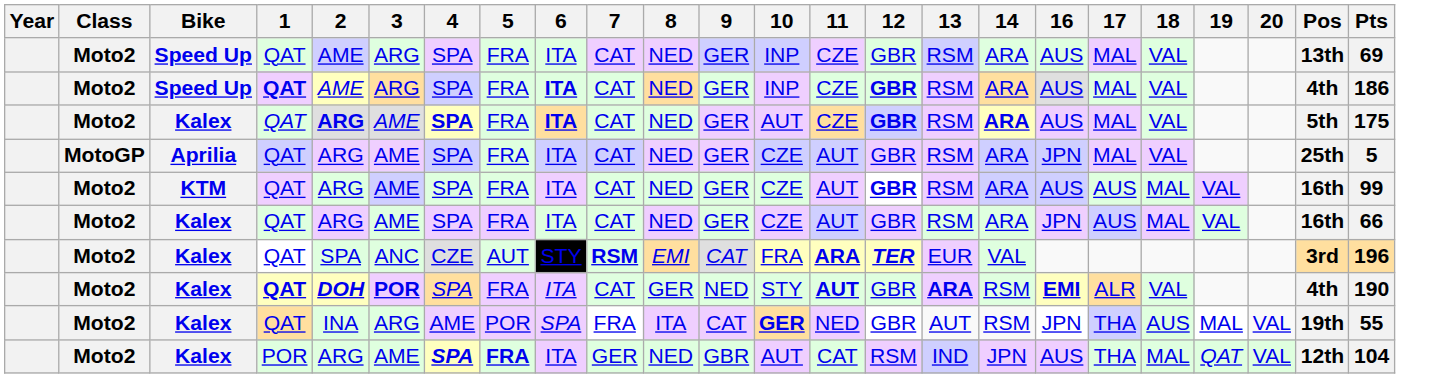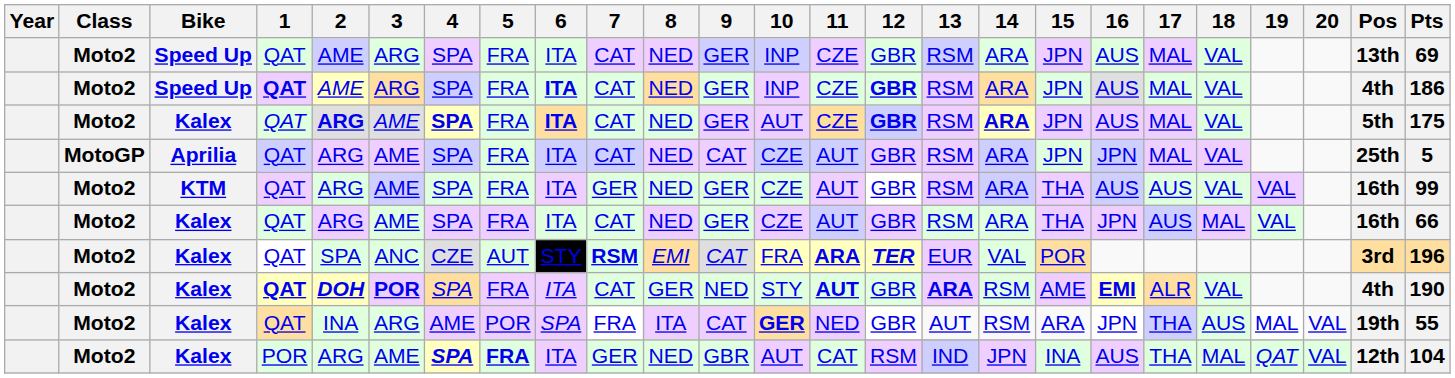 <table class="wikitable" style="text-align:center;">
 <tr>
 <th>Year</th>
 <th>Class</th>
 <th>Bike</th>
 <th>1</th>
 <th>2</th>
 <th>3</th>
 <th>4</th>
 <th>5</th>
 <th>6</th>
 <th>7</th>
 <th>8</th>
 <th>9</th>
 <th>10</th>
 <th>11</th>
 <th>12</th>
 <th>13</th>
 <th>14</th>
+<th>15</th>
 <th>16</th>
 <th>17</th>
 <th>18</th>
 <th>19</th>
 <th>20</th>
 <th>Pos</th>
 <th>Pts</th>
 </tr>
 <tr>
 <th></th>
 <th>Moto2</th>
 <th><a href='#'>Speed Up</a></th>
 <td style="background:#DFFFDF;"><a href='#'>QAT</a><br></td>
 <td style="background:#CFCFFF;"><a href='#'>AME</a><br></td>
 <td style="background:#DFFFDF;"><a href='#'>ARG</a><br></td>
 <td style="background:#EFCFFF;"><a href='#'>SPA</a><br></td>
 <td style="background:#DFFFDF;"><a href='#'>FRA</a><br></td>
 <td style="background:#DFFFDF;"><a href='#'>ITA</a><br></td>
 <td style="background:#EFCFFF;"><a href='#'>CAT</a><br></td>
 <td style="background:#EFCFFF;"><a href='#'>NED</a><br></td>
 <td style="background:#CFCFFF;"><a href='#'>GER</a><br></td>
 <td style="background:#CFCFFF;"><a href='#'>INP</a><br></td>
 <td style="background:#EFCFFF;"><a href='#'>CZE</a><br></td>
 <td style="background:#DFFFDF;"><a href='#'>GBR</a><br></td>
 <td style="background:#CFCFFF;"><a href='#'>RSM</a><br></td>
 <td style="background:#DFFFDF;"><a href='#'>ARA</a><br></td>
+<td style="background:#EFCFFF;"><a href='#'>JPN</a><br></td>
 <td style="background:#DFFFDF;"><a href='#'>AUS</a><br></td>
 <td style="background:#EFCFFF;"><a href='#'>MAL</a><br></td>
 <td style="background:#DFFFDF;"><a href='#'>VAL</a><br></td>
 <td></td>
 <td></td>
 <th>13th</th>
 <th>69</th>
 </tr>
 <tr>
 <th></th>
 <th>Moto2</th>
 <th><a href='#'>Speed Up</a></th>
 <td style="background:#efcfff;"><strong><a href='#'>QAT</a></strong><br></td>
 <td style="background:#ffffbf;"><em><a href='#'>AME</a></em><br></td>
 <td style="background:#FFDF9F;"><a href='#'>ARG</a><br></td>
 <td style="background:#cfcfff;"><a href='#'>SPA</a><br></td>
 <td style="background:#dfffdf;"><a href='#'>FRA</a><br></td>
 <td style="background:#dfffdf;"><strong><a href='#'>ITA</a></strong><br></td>
 <td style="background:#dfffdf;"><a href='#'>CAT</a><br></td>
 <td style="background:#FFDF9F;"><a href='#'>NED</a><br></td>
 <td style="background:#dfffdf;"><a href='#'>GER</a><br></td>
 <td style="background:#efcfff;"><a href='#'>INP</a><br></td>
 <td style="background:#dfffdf;"><a href='#'>CZE</a><br></td>
 <td style="background:#dfffdf;"><strong><a href='#'>GBR</a></strong><br></td>
 <td style="background:#efcfff;"><a href='#'>RSM</a><br></td>
 <td style="background:#FFDF9F;"><a href='#'>ARA</a><br></td>
+<td style="background:#dfffdf;"><a href='#'>JPN</a><br></td>
 <td style="background:#DFDFDF;"><a href='#'>AUS</a><br></td>
 <td style="background:#dfffdf;"><a href='#'>MAL</a><br></td>
 <td style="background:#dfffdf;"><a href='#'>VAL</a><br></td>
 <td></td>
 <td></td>
 <th>4th</th>
 <th>186</th>
 </tr>
 <tr>
 <th></th>
 <th>Moto2</th>
 <th><a href='#'>Kalex</a></th>
 <td style="background:#dfffdf;"><em><a href='#'>QAT</a></em><br></td>
 <td style="background:#dfdfdf;"><strong><a href='#'>ARG</a></strong><br></td>
 <td style="background:#dfdfdf;"><em><a href='#'>AME</a></em><br></td>
 <td style="background:#ffffbf;"><strong><a href='#'>SPA</a></strong><br></td>
 <td style="background:#dfffdf;"><a href='#'>FRA</a><br></td>
 <td style="background:#ffdf9f;"><strong><a href='#'>ITA</a></strong><br></td>
 <td style="background:#dfffdf;"><a href='#'>CAT</a><br></td>
 <td style="background:#dfffdf;"><a href='#'>NED</a><br></td>
 <td style="background:#efcfff;"><a href='#'>GER</a><br></td>
 <td style="background:#efcfff;"><a href='#'>AUT</a><br></td>
 <td style="background:#ffdf9f;"><a href='#'>CZE</a><br></td>
 <td style="background:#cfcfff;"><strong><a href='#'>GBR</a></strong><br></td>
 <td style="background:#efcfff;"><a href='#'>RSM</a><br></td>
 <td style="background:#ffffbf;"><strong><a href='#'>ARA</a></strong><br></td>
+<td style="background:#efcfff;"><a href='#'>JPN</a><br></td>
 <td style="background:#efcfff;"><a href='#'>AUS</a><br></td>
 <td style="background:#efcfff;"><a href='#'>MAL</a><br></td>
 <td style="background:#dfffdf;"><a href='#'>VAL</a><br></td>
 <td></td>
 <td></td>
 <th>5th</th>
 <th>175</th>
 </tr>
 <tr>
 <th></th>
 <th>MotoGP</th>
 <th><a href='#'>Aprilia</a></th>
 <td style="background:#cfcfff;"><a href='#'>QAT</a><br></td>
 <td style="background:#efcfff;"><a href='#'>ARG</a><br></td>
 <td style="background:#efcfff;"><a href='#'>AME</a><br></td>
 <td style="background:#cfcfff;"><a href='#'>SPA</a><br></td>
 <td style="background:#dfffdf;"><a href='#'>FRA</a><br></td>
 <td style="background:#cfcfff;"><a href='#'>ITA</a><br></td>
 <td style="background:#cfcfff;"><a href='#'>CAT</a><br></td>
 <td style="background:#efcfff;"><a href='#'>NED</a><br></td>
-<td style="background:#efcfff;"><a href='#'>GER</a><br></td>
+<td style="background:#efcfff;"><a href='#'>CAT</a><br></td>
 <td style="background:#cfcfff;"><a href='#'>CZE</a><br></td>
 <td style="background:#cfcfff;"><a href='#'>AUT</a><br></td>
 <td style="background:#efcfff;"><a href='#'>GBR</a><br></td>
 <td style="background:#efcfff;"><a href='#'>RSM</a><br></td>
 <td style="background:#cfcfff;"><a href='#'>ARA</a><br></td>
+<td style="background:#dfffdf;"><a href='#'>JPN</a><br></td>
 <td style="background:#cfcfff;"><a href='#'>JPN</a><br></td>
 <td style="background:#efcfff;"><a href='#'>MAL</a><br></td>
 <td style="background:#efcfff;"><a href='#'>VAL</a><br></td>
 <td></td>
 <td></td>
 <th>25th</th>
 <th>5</th>
 </tr>
 <tr>
 <th></th>
 <th>Moto2</th>
 <th><a href='#'>KTM</a></th>
 <td style="background:#efcfff;"><a href='#'>QAT</a><br></td>
 <td style="background:#dfffdf;"><a href='#'>ARG</a><br></td>
 <td style="background:#cfcfff;"><a href='#'>AME</a><br></td>
 <td style="background:#dfffdf;"><a href='#'>SPA</a><br></td>
 <td style="background:#dfffdf;"><a href='#'>FRA</a><br></td>
 <td style="background:#efcfff;"><a href='#'>ITA</a><br></td>
-<td style="background:#dfffdf;"><a href='#'>CAT</a><br></td>
+<td style="background:#dfffdf;"><a href='#'>GER</a><br></td>
 <td style="background:#dfffdf;"><a href='#'>NED</a><br></td>
 <td style="background:#dfffdf;"><a href='#'>GER</a><br></td>
 <td style="background:#dfffdf;"><a href='#'>CZE</a><br></td>
 <td style="background:#efcfff;"><a href='#'>AUT</a><br></td>
-<td style="background:#ffffff;"><strong><a href='#'>GBR</a><br></strong></td>
+<td style="background:#ffffff;"><a href='#'>GBR</a><br></td>
 <td style="background:#efcfff;"><a href='#'>RSM</a><br></td>
 <td style="background:#cfcfff;"><a href='#'>ARA</a><br></td>
+<td style="background:#efcfff;"><a href='#'>THA</a><br></td>
 <td style="background:#cfcfff;"><a href='#'>AUS</a><br></td>
 <td style="background:#dfffdf;"><a href='#'>AUS</a><br></td>
-<td style="background:#dfffdf;"><a href='#'>MAL</a><br></td>
+<td style="background:#dfffdf;"><a href='#'>VAL</a><br></td>
 <td style="background:#efcfff;"><a href='#'>VAL</a><br></td>
 <td></td>
 <th>16th</th>
 <th>99</th>
 </tr>
 <tr>
 <th></th>
 <th>Moto2</th>
 <th><a href='#'>Kalex</a></th>
 <td style="background:#dfffdf;"><a href='#'>QAT</a><br></td>
 <td style="background:#efcfff;"><a href='#'>ARG</a><br></td>
 <td style="background:#dfffdf;"><a href='#'>AME</a><br></td>
 <td style="background:#efcfff;"><a href='#'>SPA</a><br></td>
 <td style="background:#efcfff;"><a href='#'>FRA</a><br></td>
 <td style="background:#dfffdf;"><a href='#'>ITA</a><br></td>
 <td style="background:#dfffdf;"><a href='#'>CAT</a><br></td>
 <td style="background:#efcfff;"><a href='#'>NED</a><br></td>
 <td style="background:#dfffdf;"><a href='#'>GER</a><br></td>
 <td style="background:#efcfff;"><a href='#'>CZE</a><br></td>
 <td style="background:#cfcfff;"><a href='#'>AUT</a><br></td>
 <td style="background:#efcfff;"><a href='#'>GBR</a><br></td>
 <td style="background:#dfffdf;"><a href='#'>RSM</a><br></td>
 <td style="background:#dfffdf;"><a href='#'>ARA</a><br></td>
+<td style="background:#efcfff;"><a href='#'>THA</a><br></td>
 <td style="background:#efcfff;"><a href='#'>JPN</a><br></td>
 <td style="background:#cfcfff;"><a href='#'>AUS</a><br></td>
 <td style="background:#efcfff;"><a href='#'>MAL</a><br></td>
 <td style="background:#dfffdf;"><a href='#'>VAL</a><br></td>
 <td></td>
 <th>16th</th>
 <th>66</th>
 </tr>
 <tr>
 <th></th>
 <th>Moto2</th>
 <th><a href='#'>Kalex</a></th>
 <td style="background:#ffffff;"><a href='#'>QAT</a><br></td>
 <td style="background:#dfffdf;"><a href='#'>SPA</a><br></td>
 <td style="background:#dfffdf;"><a href='#'>ANC</a><br></td>
 <td style="background:#dfdfdf;"><a href='#'>CZE</a><br></td>
 <td style="background:#dfffdf;"><a href='#'>AUT</a><br></td>
 <td style="background:#000000; color:#ffffff;"><a href='#'><span>STY</span></a><br></td>
 <td style="background:#dfffdf;"><strong><a href='#'>RSM</a></strong><br></td>
 <td style="background:#ffdf9f;"><em><a href='#'>EMI</a></em><br></td>
 <td style="background:#dfdfdf;"><em><a href='#'>CAT</a></em><br></td>
 <td style="background:#ffffbf;"><a href='#'>FRA</a><br></td>
 <td style="background:#ffffbf;"><strong><a href='#'>ARA</a></strong><br></td>
 <td style="background:#ffffbf;"><strong><em><a href='#'>TER</a></em></strong><br></td>
 <td style="background:#efcfff;"><a href='#'>EUR</a><br></td>
 <td style="background:#dfffdf;"><a href='#'>VAL</a><br></td>
+<td style="background:#ffdf9f;"><a href='#'>POR</a><br></td>
 <td></td>
 <td></td>
 <td></td>
 <td></td>
 <td></td>
 <th style="background:#ffdf9f;">3rd</th>
 <th style="background:#ffdf9f;">196</th>
 </tr>
 <tr>
 <th></th>
 <th>Moto2</th>
 <th><a href='#'>Kalex</a></th>
 <td style="background:#ffffbf;"><strong><a href='#'>QAT</a></strong><br></td>
 <td style="background:#ffffbf;"><strong><em><a href='#'>DOH</a></em></strong><br></td>
 <td style="background:#efcfff;"><strong><a href='#'>POR</a></strong><br></td>
 <td style="background:#ffdf9f;"><em><a href='#'>SPA</a></em><br></td>
 <td style="background:#efcfff;"><a href='#'>FRA</a><br></td>
 <td style="background:#efcfff;"><em><a href='#'>ITA</a></em><br></td>
 <td style="background:#dfffdf;"><a href='#'>CAT</a><br></td>
 <td style="background:#dfffdf;"><a href='#'>GER</a><br></td>
 <td style="background:#dfffdf;"><a href='#'>NED</a><br></td>
 <td style="background:#dfffdf;"><a href='#'>STY</a><br></td>
 <td style="background:#dfffdf;"><strong><a href='#'>AUT</a></strong><br></td>
 <td style="background:#dfffdf;"><a href='#'>GBR</a><br></td>
 <td style="background:#efcfff;"><strong><a href='#'>ARA</a></strong><br></td>
 <td style="background:#dfffdf;"><a href='#'>RSM</a><br></td>
+<td style="background:#efcfff;"><a href='#'>AME</a><br></td>
 <td style="background:#ffffbf;"><strong><a href='#'>EMI</a></strong><br></td>
 <td style="background:#ffdf9f;"><a href='#'>ALR</a><br></td>
 <td style="background:#dfffdf;"><a href='#'>VAL</a><br></td>
 <td></td>
 <td></td>
 <th>4th</th>
 <th>190</th>
 </tr>
 <tr>
 <th></th>
 <th>Moto2</th>
 <th><a href='#'>Kalex</a></th>
 <td style="background:#ffdf9f;"><a href='#'>QAT</a><br></td>
 <td style="background:#dfffdf;"><a href='#'>INA</a><br></td>
 <td style="background:#dfffdf;"><a href='#'>ARG</a><br></td>
 <td style="background:#efcfff;"><a href='#'>AME</a><br></td>
 <td style="background:#efcfff;"><a href='#'>POR</a><br></td>
 <td style="background:#efcfff;"><em><a href='#'>SPA</a></em><br></td>
 <td style="background:#ffffff;"><a href='#'>FRA</a><br></td>
 <td style="background:#efcfff;"><a href='#'>ITA</a><br></td>
 <td style="background:#efcfff;"><a href='#'>CAT</a><br></td>
 <td style="background:#ffdf9f;"><strong><a href='#'>GER</a></strong><br></td>
 <td style="background:#efcfff;"><a href='#'>NED</a><br></td>
 <td style="background:#ffffff;"><a href='#'>GBR</a><br></td>
 <td><a href='#'>AUT</a></td>
 <td><a href='#'>RSM</a></td>
+<td><a href='#'>ARA</a></td>
 <td style="background:#ffffff;"><a href='#'>JPN</a><br></td>
 <td style="background:#cfcfff;"><a href='#'>THA</a><br></td>
 <td style="background:#dfffdf;"><a href='#'>AUS</a><br></td>
 <td style="background:#ffffff;"><a href='#'>MAL</a><br></td>
 <td><a href='#'>VAL</a></td>
 <th>19th</th>
 <th>55</th>
 </tr>
 <tr>
 <th></th>
 <th>Moto2</th>
 <th><a href='#'>Kalex</a></th>
 <td style="background:#dfffdf;"><a href='#'>POR</a><br></td>
 <td style="background:#dfffdf;"><a href='#'>ARG</a><br></td>
 <td style="background:#dfffdf;"><a href='#'>AME</a><br></td>
 <td style="background:#ffffbf;"><strong><em><a href='#'>SPA</a></em></strong> <br></td>
 <td style="background:#dfffdf;"><strong><a href='#'>FRA</a></strong><br></td>
 <td style="background:#efcfff;"><a href='#'>ITA</a><br></td>
 <td style="background:#dfffdf;"><a href='#'>GER</a><br></td>
 <td style="background:#dfffdf;"><a href='#'>NED</a><br></td>
 <td style="background:#dfffdf;"><a href='#'>GBR</a><br></td>
 <td style="background:#efcfff;"><a href='#'>AUT</a><br></td>
 <td style="background:#dfffdf;"><a href='#'>CAT</a><br></td>
 <td style="background:#efcfff;"><a href='#'>RSM</a><br></td>
 <td style="background:#cfcfff;"><a href='#'>IND</a><br></td>
 <td style="background:#efcfff;"><a href='#'>JPN</a><br></td>
+<td style="background:#dfffdf;"><a href='#'>INA</a><br></td>
 <td style="background:#efcfff;"><a href='#'>AUS</a><br></td>
 <td style="background:#dfffdf;"><a href='#'>THA</a><br></td>
 <td style="background:#dfffdf;"><a href='#'>MAL</a><br></td>
 <td style="background:#dfffdf;"><em><a href='#'>QAT</a></em><br></td>
 <td style="background:#dfffdf;"><a href='#'>VAL</a><br></td>
 <th>12th</th>
 <th>104</th>
 </tr>
 </table>
